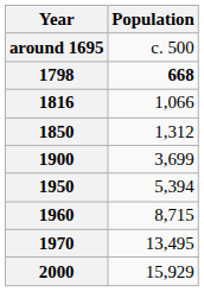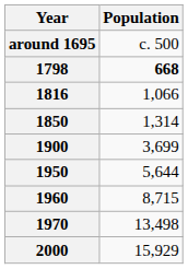 <table class="wikitable" style="text-align:right;">
 <tr>
 <th scope="col">Year</th>
 <th scope="col">Population</th>
 </tr>
 <tr>
 <th scope="row">around 1695</th>
 <td>c. 500</td>
 </tr>
 <tr>
 <th scope="row">1798</th>
 <td><strong>668</strong></td>
 </tr>
 <tr>
 <th scope="row">1816</th>
 <td>1,066</td>
 </tr>
 <tr>
 <th scope="row">1850</th>
-<td>1,312</td>
+<td>1,314</td>
 </tr>
 <tr>
 <th scope="row">1900</th>
 <td>3,699</td>
 </tr>
 <tr>
 <th scope="row">1950</th>
-<td>5,394</td>
+<td>5,644</td>
 </tr>
 <tr>
 <th scope="row">1960</th>
 <td>8,715</td>
 </tr>
 <tr>
 <th scope="row">1970</th>
-<td>13,495</td>
+<td>13,498</td>
 </tr>
 <tr>
 <th scope="row">2000</th>
 <td>15,929</td>
 </tr>
 </table>
